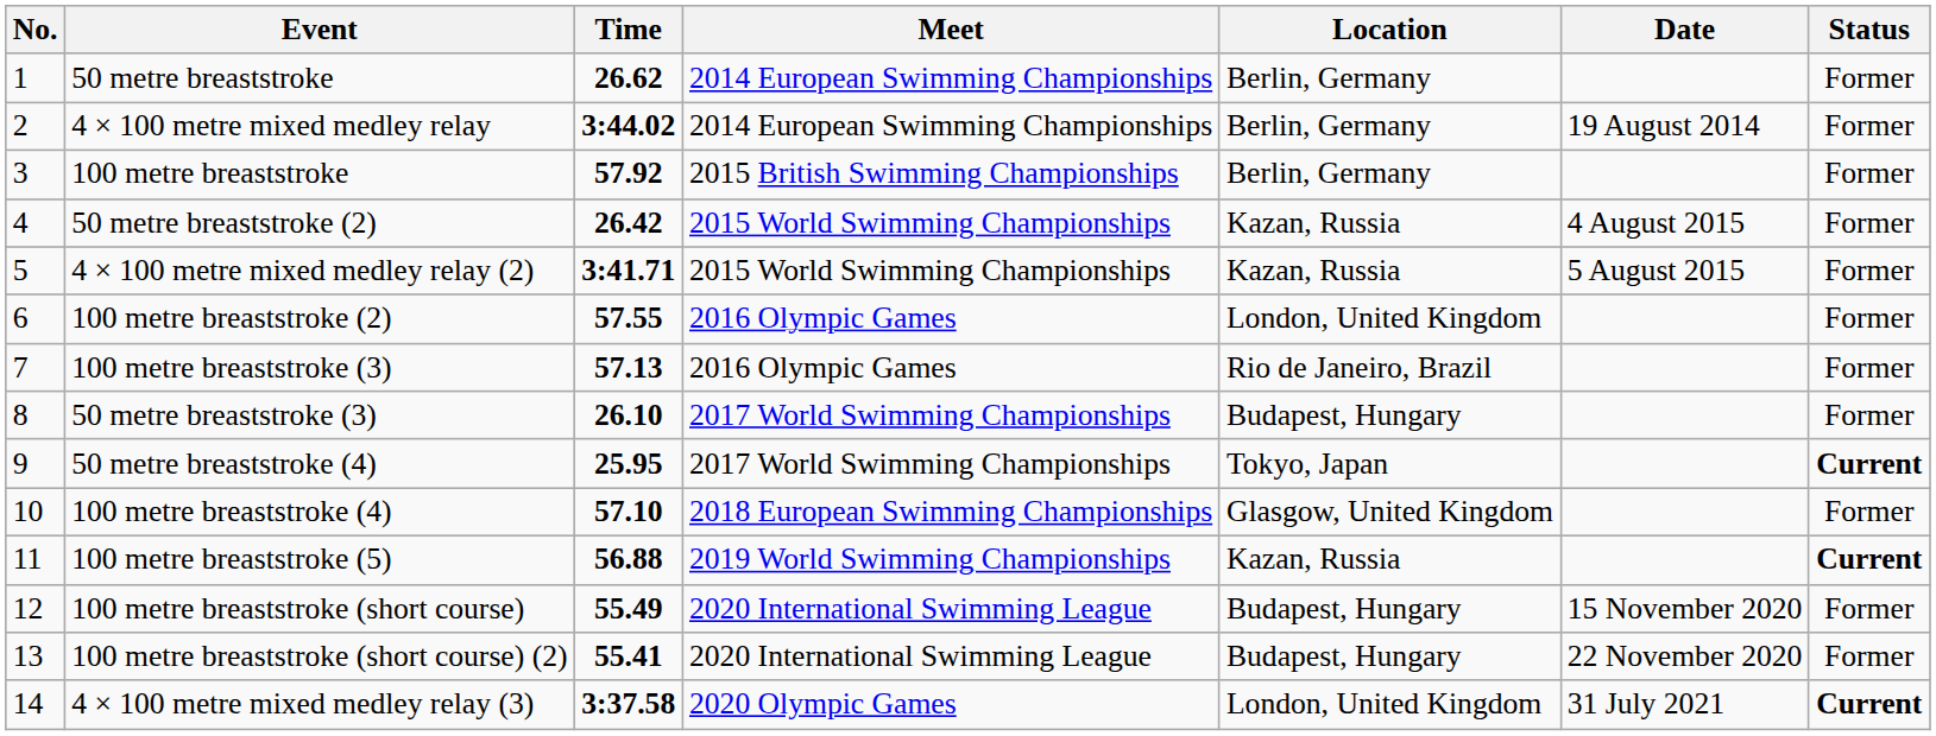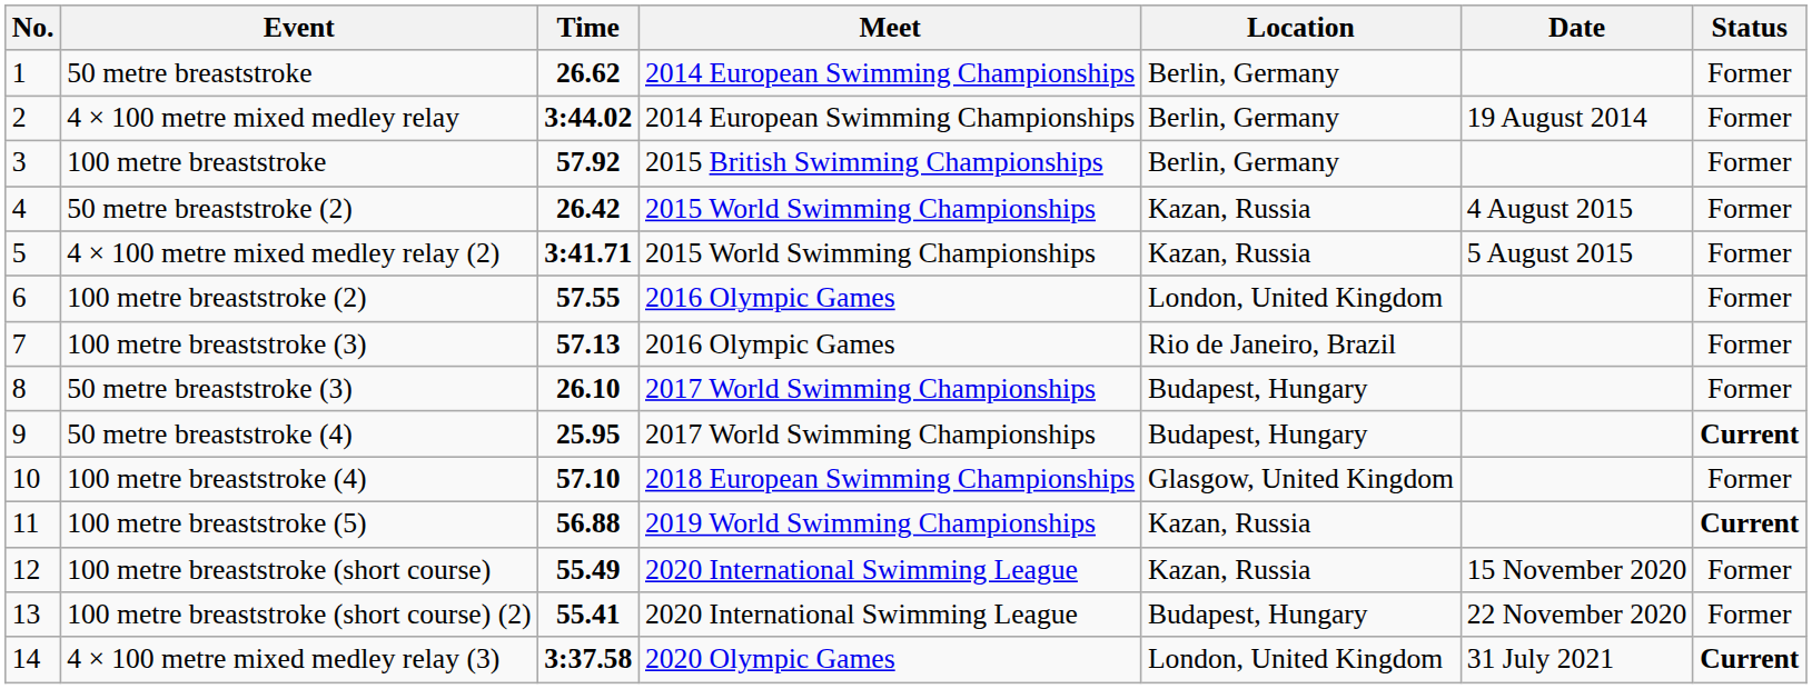 <table class="wikitable sortable">
 <tr>
 <th>No.</th>
 <th>Event</th>
 <th>Time</th>
 <th>Meet</th>
 <th>Location</th>
 <th>Date</th>
 <th>Status</th>
 </tr>
 <tr>
 <td>1</td>
 <td>50 metre breaststroke</td>
 <td style="text-align:center;"><strong>26.62</strong></td>
 <td><a href='#'>2014 European Swimming Championships</a></td>
 <td>Berlin, Germany</td>
 <td></td>
 <td style="text-align:center;">Former</td>
 </tr>
 <tr>
 <td>2</td>
 <td>4 × 100 metre mixed medley relay</td>
 <td style="text-align:center;"><strong>3:44.02</strong></td>
 <td>2014 European Swimming Championships</td>
 <td>Berlin, Germany</td>
 <td>19 August 2014</td>
 <td style="text-align:center;">Former</td>
 </tr>
 <tr>
 <td>3</td>
 <td>100 metre breaststroke</td>
 <td style="text-align:center;"><strong>57.92</strong></td>
 <td>2015 <a href='#'>British Swimming Championships</a></td>
 <td>Berlin, Germany</td>
 <td></td>
 <td style="text-align:center;">Former</td>
 </tr>
 <tr>
 <td>4</td>
 <td>50 metre breaststroke (2)</td>
 <td style="text-align:center;"><strong>26.42</strong></td>
 <td><a href='#'>2015 World Swimming Championships</a></td>
 <td>Kazan, Russia</td>
 <td>4 August 2015</td>
 <td style="text-align:center;">Former</td>
 </tr>
 <tr>
 <td>5</td>
 <td>4 × 100 metre mixed medley relay (2)</td>
 <td style="text-align:center;"><strong>3:41.71</strong></td>
 <td>2015 World Swimming Championships</td>
 <td>Kazan, Russia</td>
 <td>5 August 2015</td>
 <td style="text-align:center;">Former</td>
 </tr>
 <tr>
 <td>6</td>
 <td>100 metre breaststroke (2)</td>
 <td style="text-align:center;"><strong>57.55</strong></td>
 <td><a href='#'>2016 Olympic Games</a></td>
 <td>London, United Kingdom</td>
 <td></td>
 <td style="text-align:center;">Former</td>
 </tr>
 <tr>
 <td>7</td>
 <td>100 metre breaststroke (3)</td>
 <td style="text-align:center;"><strong>57.13</strong></td>
 <td>2016 Olympic Games</td>
 <td>Rio de Janeiro, Brazil</td>
 <td></td>
 <td style="text-align:center;">Former</td>
 </tr>
 <tr>
 <td>8</td>
 <td>50 metre breaststroke (3)</td>
 <td style="text-align:center;"><strong>26.10</strong></td>
 <td><a href='#'>2017 World Swimming Championships</a></td>
 <td>Budapest, Hungary</td>
 <td></td>
 <td style="text-align:center;">Former</td>
 </tr>
 <tr>
 <td>9</td>
 <td>50 metre breaststroke (4)</td>
 <td style="text-align:center;"><strong>25.95</strong></td>
 <td>2017 World Swimming Championships</td>
-<td>Tokyo, Japan</td>
+<td>Budapest, Hungary</td>
 <td></td>
 <td style="text-align:center;"><strong>Current</strong></td>
 </tr>
 <tr>
 <td>10</td>
 <td>100 metre breaststroke (4)</td>
 <td style="text-align:center;"><strong>57.10</strong></td>
 <td><a href='#'>2018 European Swimming Championships</a></td>
 <td>Glasgow, United Kingdom</td>
 <td></td>
 <td style="text-align:center;">Former</td>
 </tr>
 <tr>
 <td>11</td>
 <td>100 metre breaststroke (5)</td>
 <td style="text-align:center;"><strong>56.88</strong></td>
 <td><a href='#'>2019 World Swimming Championships</a></td>
 <td>Kazan, Russia</td>
 <td></td>
 <td style="text-align:center;"><strong>Current</strong></td>
 </tr>
 <tr>
 <td>12</td>
 <td>100 metre breaststroke (short course)</td>
 <td style="text-align:center;"><strong>55.49</strong></td>
 <td><a href='#'>2020 International Swimming League</a></td>
-<td>Budapest, Hungary</td>
+<td>Kazan, Russia</td>
 <td>15 November 2020</td>
 <td style="text-align:center;">Former</td>
 </tr>
 <tr>
 <td>13</td>
 <td>100 metre breaststroke (short course) (2)</td>
 <td style="text-align:center;"><strong>55.41</strong></td>
 <td>2020 International Swimming League</td>
 <td>Budapest, Hungary</td>
 <td>22 November 2020</td>
 <td style="text-align:center;">Former</td>
 </tr>
 <tr>
 <td>14</td>
 <td>4 × 100 metre mixed medley relay (3)</td>
 <td style="text-align:center;"><strong>3:37.58</strong></td>
 <td><a href='#'>2020 Olympic Games</a></td>
 <td>London, United Kingdom</td>
 <td>31 July 2021</td>
 <td style="text-align:center;"><strong>Current</strong></td>
 </tr>
 </table>
